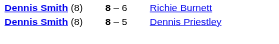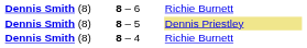 <table style="text-align:center">
 <tr>
 <th width=200></th>
 <th width=100></th>
 <th width=200></th>
 </tr>
 <tr>
 <td align=right><strong><a href='#'>Dennis Smith</a></strong> (8) </td>
 <td><strong>8</strong> – 6</td>
 <td align=left> <a href='#'>Richie Burnett</a></td>
 </tr>
 <tr>
 <td align=right><strong><a href='#'>Dennis Smith</a></strong> (8) </td>
 <td><strong>8</strong> – 5</td>
-<td align=left> <a href='#'>Dennis Priestley</a></td>
+<td align=left style="background: khaki;"> <a href='#'>Dennis Priestley</a></td>
+</tr>
+<tr>
+<td align=right><strong><a href='#'>Dennis Smith</a></strong> (8) </td>
+<td><strong>8</strong> – 4</td>
+<td align=left> <a href='#'>Richie Burnett</a></td>
 </tr>
 </table>
